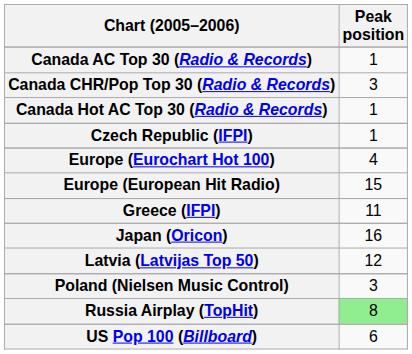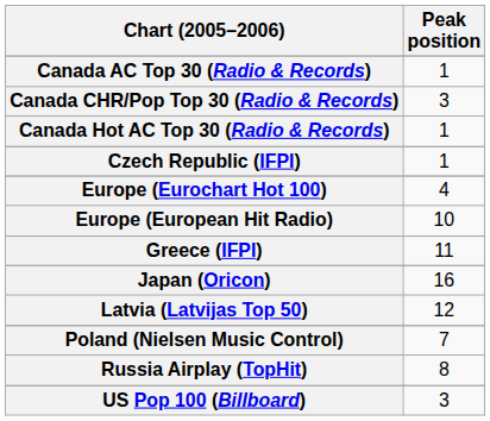 <table class="wikitable sortable plainrowheaders" style="text-align:center">
 <tr>
 <th>Chart (2005–2006)</th>
 <th>Peak<br>position</th>
 </tr>
 <tr>
 </tr>
 <tr>
 </tr>
 <tr>
 </tr>
 <tr>
 </tr>
 <tr>
 <th scope="row">Canada AC Top 30 (<em><a href='#'>Radio & Records</a></em>)</th>
 <td>1</td>
 </tr>
 <tr>
 <th scope="row">Canada CHR/Pop Top 30 (<em><a href='#'>Radio & Records</a></em>)</th>
 <td>3</td>
 </tr>
 <tr>
 <th scope="row">Canada Hot AC Top 30 (<em><a href='#'>Radio & Records</a></em>)</th>
 <td>1</td>
 </tr>
 <tr>
 </tr>
 <tr>
 <th scope="row">Czech Republic (<a href='#'>IFPI</a>)</th>
 <td>1</td>
 </tr>
 <tr>
 </tr>
 <tr>
 <th scope="row">Europe (<a href='#'>Eurochart Hot 100</a>)</th>
 <td>4</td>
 </tr>
 <tr>
 <th scope="row">Europe (European Hit Radio)</th>
-<td>15</td>
+<td>10</td>
 </tr>
 <tr>
 </tr>
 <tr>
 </tr>
 <tr>
 </tr>
 <tr>
 <th scope="row">Greece (<a href='#'>IFPI</a>)</th>
 <td>11</td>
 </tr>
 <tr>
 </tr>
 <tr>
 </tr>
 <tr>
 </tr>
 <tr>
 <th scope="row">Japan (<a href='#'>Oricon</a>)</th>
 <td>16</td>
 </tr>
 <tr>
 <th scope="row">Latvia (<a href='#'>Latvijas Top 50</a>)</th>
 <td align="center">12</td>
 </tr>
 <tr>
 </tr>
 <tr>
 </tr>
 <tr>
 </tr>
 <tr>
 </tr>
 <tr>
 <th scope="row">Poland (Nielsen Music Control)</th>
-<td>3</td>
+<td>7</td>
 </tr>
 <tr>
 <th scope="row">Russia Airplay (<a href='#'>TopHit</a>)</th>
-<td style="background: lightgreen;">8</td>
+<td>8</td>
 </tr>
 <tr>
 </tr>
 <tr>
 </tr>
 <tr>
 </tr>
 <tr>
 </tr>
 <tr>
 </tr>
 <tr>
 </tr>
 <tr>
 </tr>
 <tr>
 </tr>
 <tr>
 </tr>
 <tr>
 <th scope="row">US <a href='#'>Pop 100</a> (<a href='#'><em>Billboard</em></a>)</th>
-<td>6</td>
+<td>3</td>
 </tr>
 </table>
